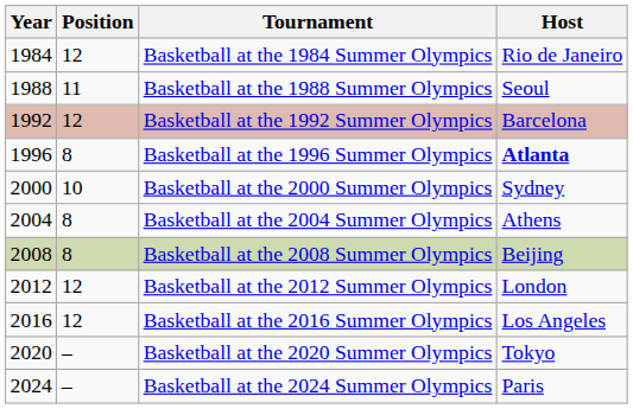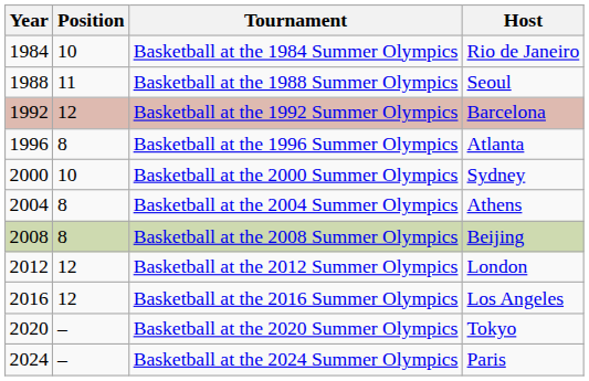 <table class="wikitable sortable">
 <tr>
 <th>Year</th>
 <th>Position</th>
 <th>Tournament</th>
 <th>Host</th>
 </tr>
 <tr valign="top" bgcolor=>
 <td>1984</td>
-<td>12</td>
+<td>10</td>
 <td><a href='#'>Basketball at the 1984 Summer Olympics</a></td>
 <td> <a href='#'>Rio de Janeiro</a></td>
 </tr>
 <tr valign="top" bgcolor=>
 <td>1988</td>
 <td>11</td>
 <td><a href='#'>Basketball at the 1988 Summer Olympics</a></td>
 <td> <a href='#'>Seoul</a></td>
 </tr>
 <tr valign="top" bgcolor="#DEBAB0">
 <td>1992</td>
 <td>12</td>
 <td><a href='#'>Basketball at the 1992 Summer Olympics</a></td>
 <td> <a href='#'>Barcelona</a></td>
 </tr>
 <tr valign="top" bgcolor=>
 <td>1996</td>
 <td>8</td>
 <td><a href='#'>Basketball at the 1996 Summer Olympics</a></td>
-<td><strong> <a href='#'>Atlanta</a></strong></td>
+<td> <a href='#'>Atlanta</a></td>
 </tr>
 <tr valign="top" bgcolor=>
 <td>2000</td>
 <td>10</td>
 <td><a href='#'>Basketball at the 2000 Summer Olympics</a></td>
 <td> <a href='#'>Sydney</a></td>
 </tr>
 <tr valign="top" bgcolor=>
 <td>2004</td>
 <td>8</td>
 <td><a href='#'>Basketball at the 2004 Summer Olympics</a></td>
 <td> <a href='#'>Athens</a></td>
 </tr>
 <tr valign="top" bgcolor="#CEDAB0">
 <td>2008</td>
 <td>8</td>
 <td><a href='#'>Basketball at the 2008 Summer Olympics</a></td>
 <td> <a href='#'>Beijing</a></td>
 </tr>
 <tr valign="top" bgcolor=>
 <td>2012</td>
 <td>12</td>
 <td><a href='#'>Basketball at the 2012 Summer Olympics</a></td>
 <td> <a href='#'>London</a></td>
 </tr>
 <tr valign="top" bgcolor=>
 <td>2016</td>
 <td>12</td>
 <td><a href='#'>Basketball at the 2016 Summer Olympics</a></td>
 <td> <a href='#'>Los Angeles</a></td>
 </tr>
 <tr valign="top" bgcolor=>
 <td>2020</td>
 <td>–</td>
 <td><a href='#'>Basketball at the 2020 Summer Olympics</a></td>
 <td> <a href='#'>Tokyo</a></td>
 </tr>
 <tr valign="top" bgcolor=>
 <td>2024</td>
 <td>–</td>
 <td><a href='#'>Basketball at the 2024 Summer Olympics</a></td>
 <td> <a href='#'>Paris</a></td>
 </tr>
 </table>
